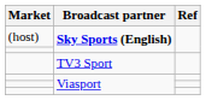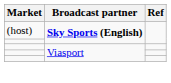 <table class="wikitable">
 <tr>
 <th>Market</th>
 <th>Broadcast partner</th>
 <th>Ref</th>
 </tr>
 <tr>
 <td><strong></strong> (host)</td>
 <td rowspan="2"><strong><a href='#'>Sky Sports</a> (English)</strong></td>
 <td rowspan="2"></td>
 </tr>
 <tr>
 <td></td>
 </tr>
 <tr>
 <td></td>
-<td><a href='#'>TV3 Sport</a></td>
-<td></td>
-</tr>
-<tr>
-<td></td>
 <td rowspan="3"><a href='#'>Viasport</a></td>
 <td></td>
 </tr>
 <tr>
 <td></td>
 <td></td>
 </tr>
 <tr>
 <td></td>
 <td></td>
 </tr>
 </table>
